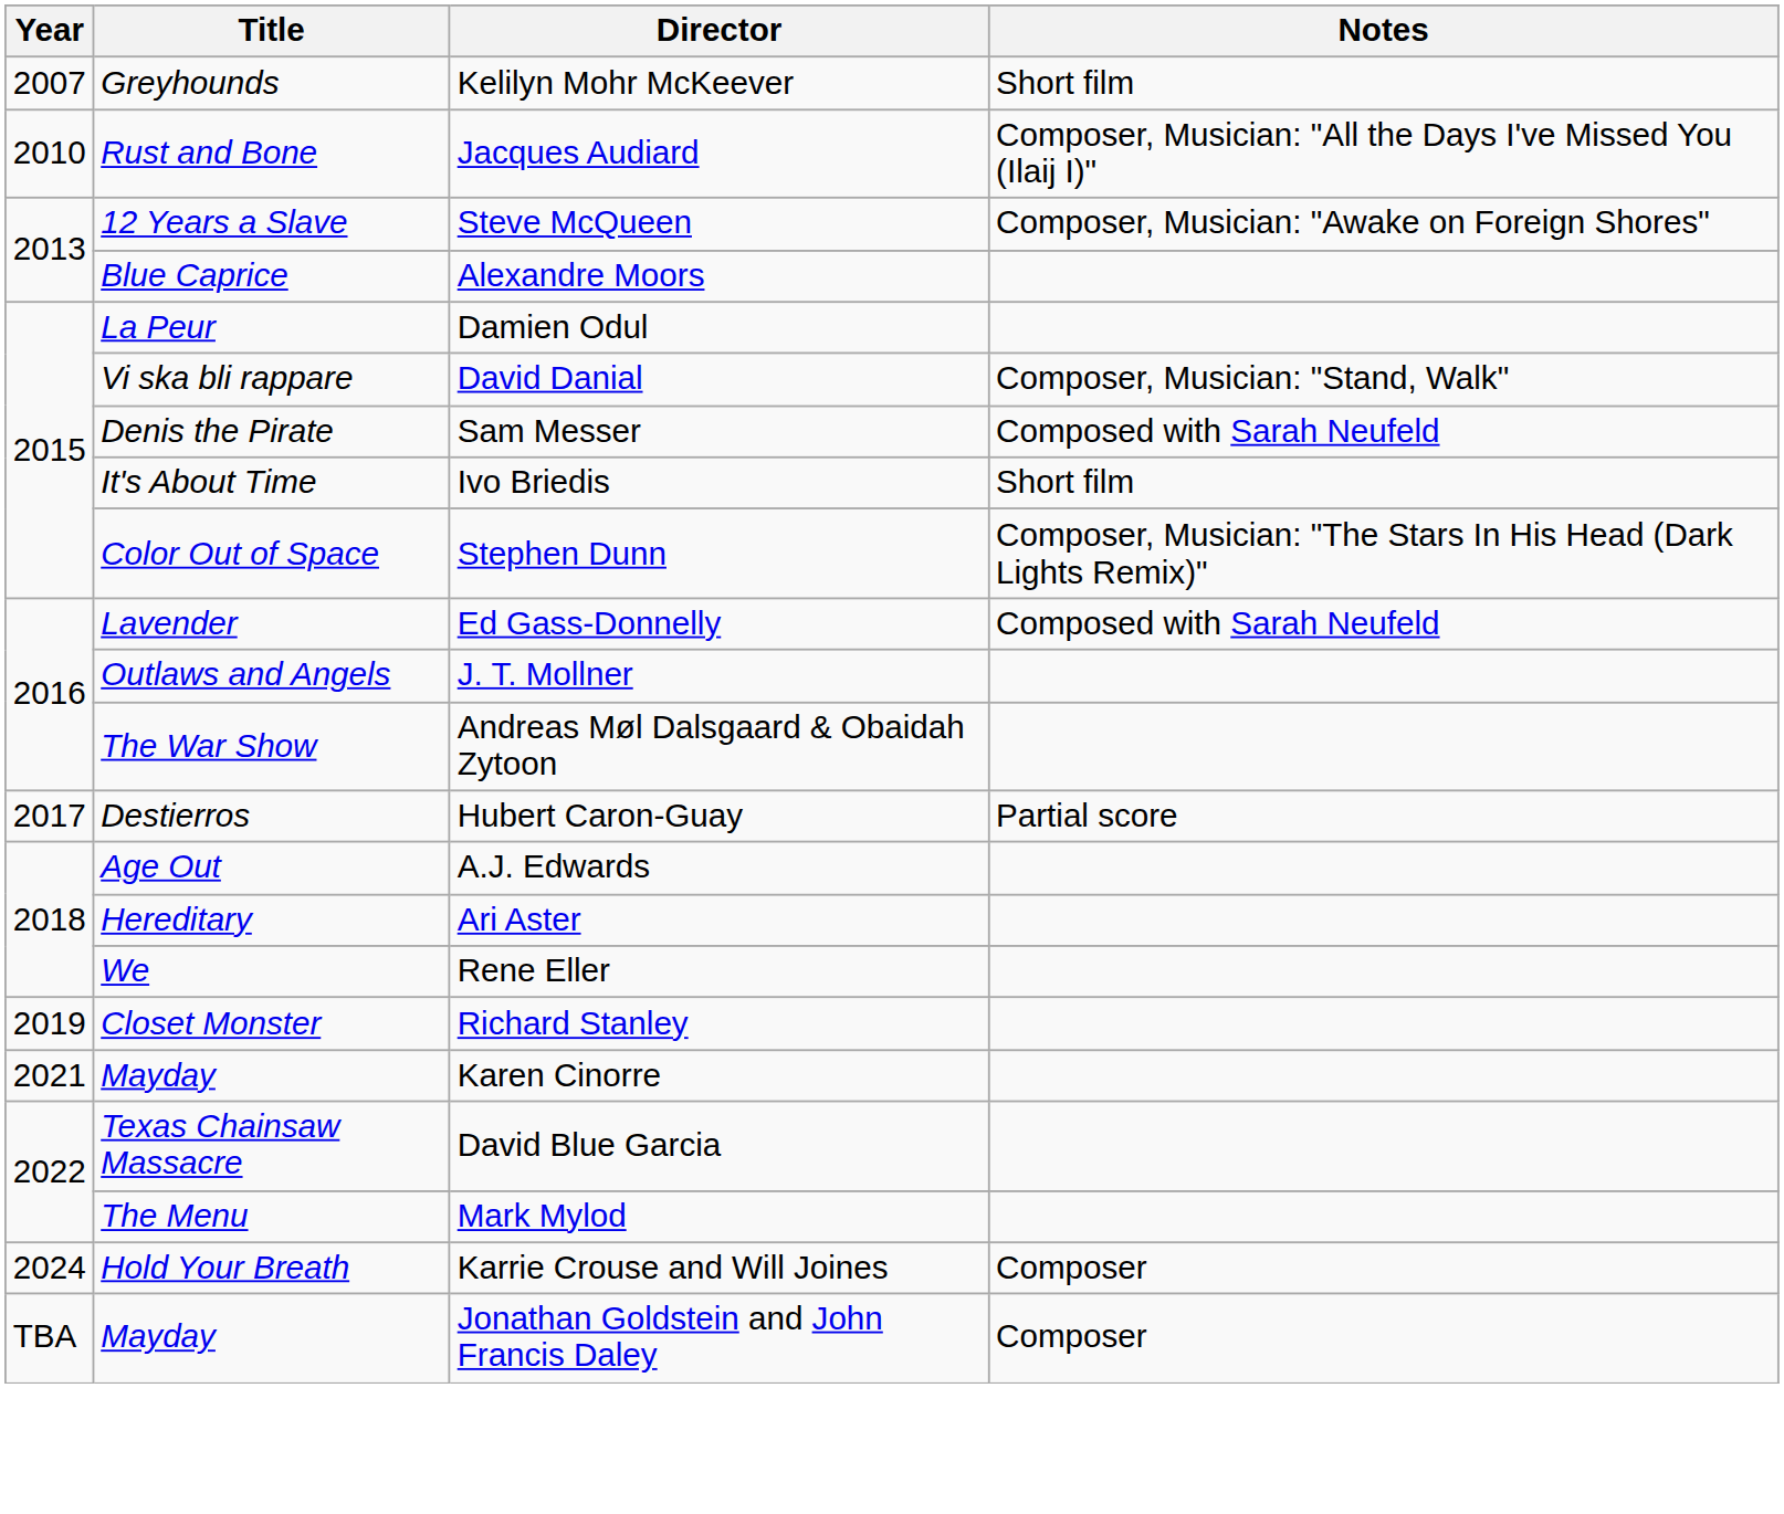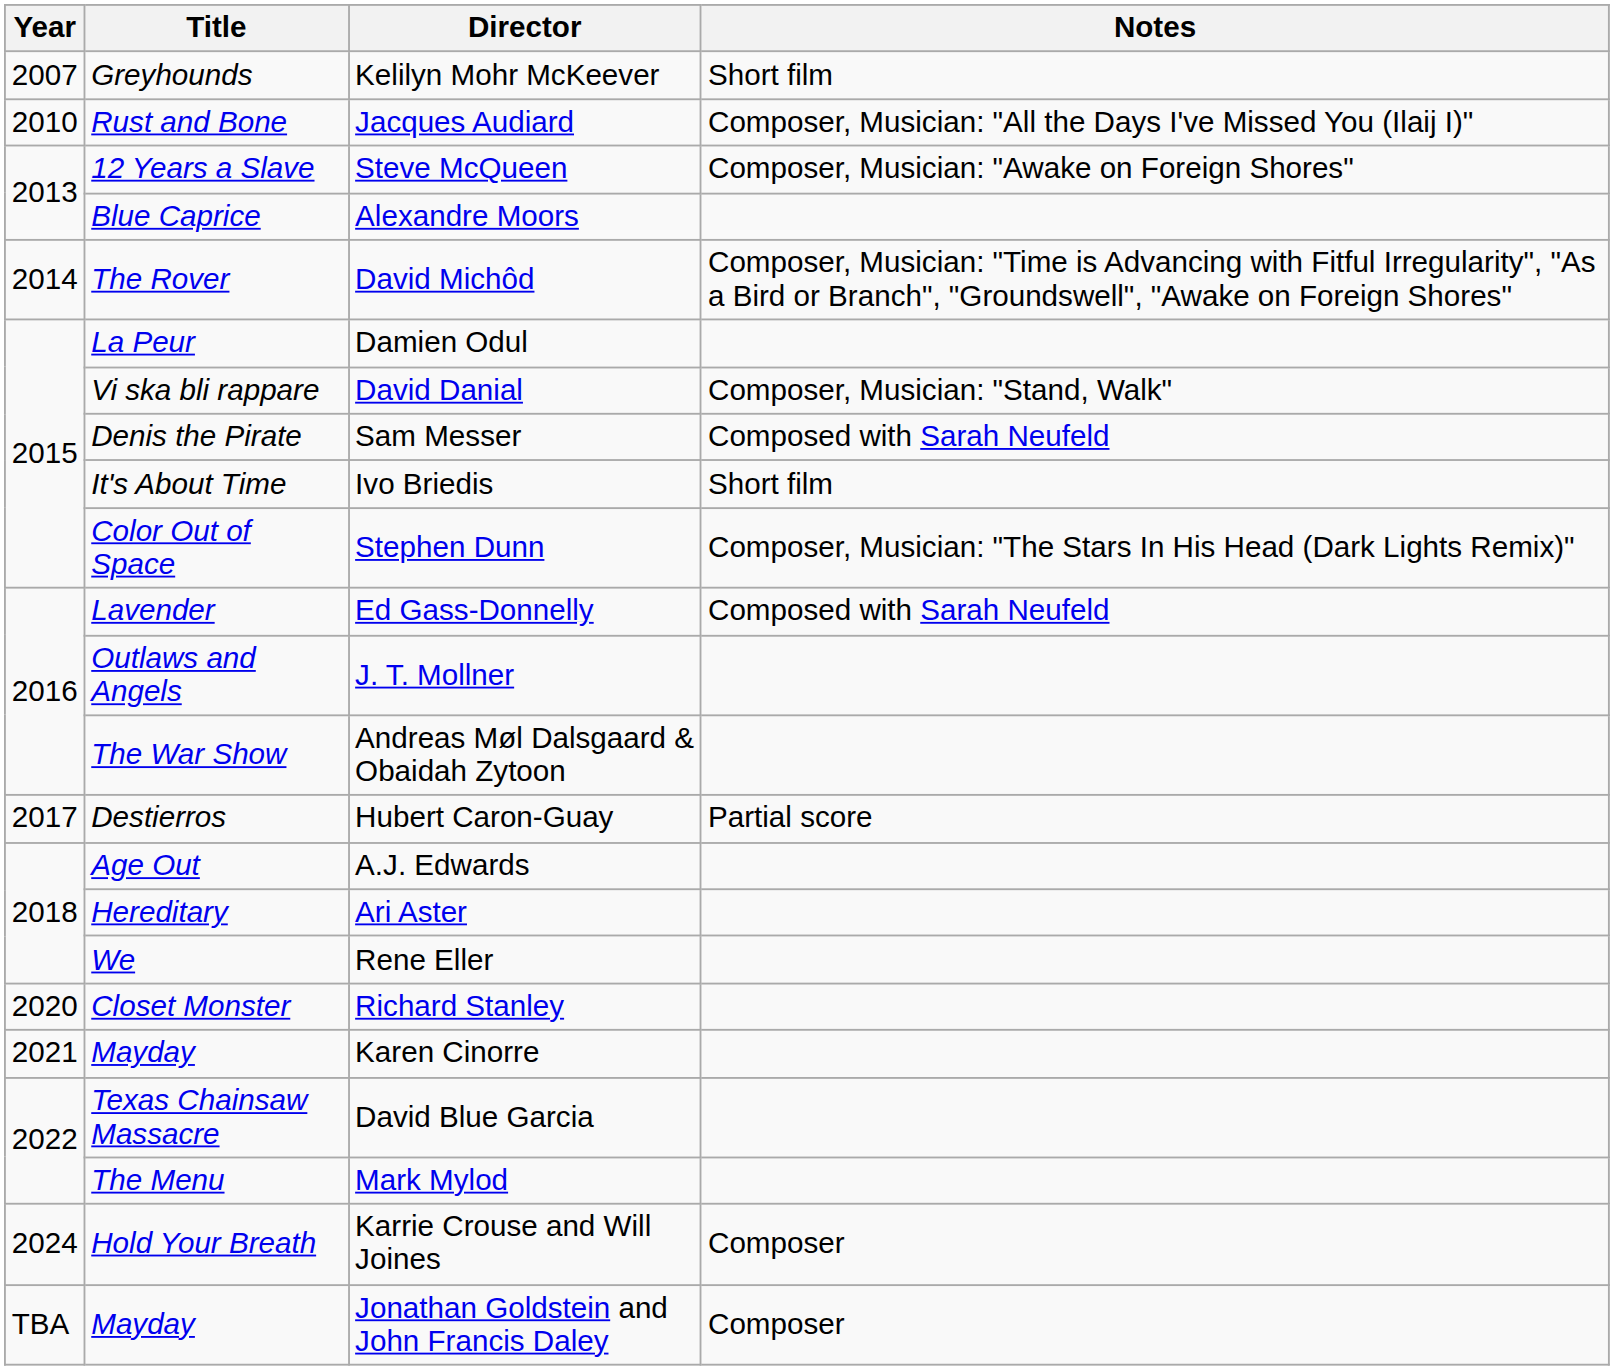 <table class="wikitable">
 <tr>
 <th>Year</th>
 <th>Title</th>
 <th>Director</th>
 <th>Notes</th>
 </tr>
 <tr>
 <td>2007</td>
 <td><em>Greyhounds</em></td>
 <td>Kelilyn Mohr McKeever</td>
 <td>Short film</td>
 </tr>
 <tr>
 <td>2010</td>
 <td><em><a href='#'>Rust and Bone</a></em></td>
 <td><a href='#'>Jacques Audiard</a></td>
 <td>Composer, Musician: "All the Days I've Missed You (Ilaij I)"</td>
 </tr>
 <tr>
 <td rowspan="2">2013</td>
 <td><em><a href='#'>12 Years a Slave</a></em></td>
 <td><a href='#'>Steve McQueen</a></td>
 <td>Composer, Musician: "Awake on Foreign Shores"</td>
 </tr>
 <tr>
 <td><em><a href='#'>Blue Caprice</a></em></td>
 <td><a href='#'>Alexandre Moors</a></td>
 <td></td>
+</tr>
+<tr>
+<td>2014</td>
+<td><em><a href='#'>The Rover</a></em></td>
+<td><a href='#'>David Michôd</a></td>
+<td>Composer, Musician: "Time is Advancing with Fitful Irregularity", "As a Bird or Branch", "Groundswell", "Awake on Foreign Shores"</td>
 </tr>
 <tr>
 <td rowspan="5">2015</td>
 <td><em><a href='#'>La Peur</a></em></td>
 <td>Damien Odul</td>
 <td></td>
 </tr>
 <tr>
 <td><em>Vi ska bli rappare</em></td>
 <td><a href='#'>David Danial</a></td>
 <td>Composer, Musician: "Stand, Walk"</td>
 </tr>
 <tr>
 <td><em>Denis the Pirate</em></td>
 <td>Sam Messer</td>
 <td>Composed with <a href='#'>Sarah Neufeld</a></td>
 </tr>
 <tr>
 <td><em>It's About Time</em></td>
 <td>Ivo Briedis</td>
 <td>Short film</td>
 </tr>
 <tr>
 <td><em><a href='#'>Color Out of Space</a></em></td>
 <td><a href='#'>Stephen Dunn</a></td>
 <td>Composer, Musician: "The Stars In His Head (Dark Lights Remix)"</td>
 </tr>
 <tr>
 <td rowspan="3">2016</td>
 <td><em><a href='#'>Lavender</a></em></td>
 <td><a href='#'>Ed Gass-Donnelly</a></td>
 <td>Composed with <a href='#'>Sarah Neufeld</a></td>
 </tr>
 <tr>
 <td><em><a href='#'>Outlaws and Angels</a></em></td>
 <td><a href='#'>J. T. Mollner</a></td>
 <td></td>
 </tr>
 <tr>
 <td><em><a href='#'>The War Show</a></em></td>
 <td>Andreas Møl Dalsgaard & Obaidah Zytoon</td>
 <td></td>
 </tr>
 <tr>
 <td>2017</td>
 <td><em>Destierros</em></td>
 <td>Hubert Caron-Guay</td>
 <td>Partial score</td>
 </tr>
 <tr>
 <td rowspan="3">2018</td>
 <td><em><a href='#'>Age Out</a></em></td>
 <td>A.J. Edwards</td>
 <td></td>
 </tr>
 <tr>
 <td><em><a href='#'>Hereditary</a></em></td>
 <td><a href='#'>Ari Aster</a></td>
 <td></td>
 </tr>
 <tr>
 <td><em><a href='#'>We</a></em></td>
 <td>Rene Eller</td>
 <td></td>
 </tr>
 <tr>
-<td>2019</td>
+<td>2020</td>
 <td><em><a href='#'>Closet Monster</a></em></td>
 <td><a href='#'>Richard Stanley</a></td>
 <td></td>
 </tr>
 <tr>
 <td>2021</td>
 <td><em><a href='#'>Mayday</a></em></td>
 <td>Karen Cinorre</td>
 <td></td>
 </tr>
 <tr>
 <td rowspan="2">2022</td>
 <td><em><a href='#'>Texas Chainsaw Massacre</a></em></td>
 <td>David Blue Garcia</td>
 <td></td>
 </tr>
 <tr>
 <td><em><a href='#'>The Menu</a></em></td>
 <td><a href='#'>Mark Mylod</a></td>
 <td></td>
 </tr>
 <tr>
 <td>2024</td>
 <td><em><a href='#'>Hold Your Breath</a></em></td>
 <td>Karrie Crouse and Will Joines</td>
 <td>Composer</td>
 </tr>
 <tr>
 <td>TBA</td>
 <td><em><a href='#'>Mayday</a></em></td>
 <td><a href='#'>Jonathan Goldstein</a> and <a href='#'>John Francis Daley</a></td>
 <td>Composer</td>
 </tr>
 </table>
